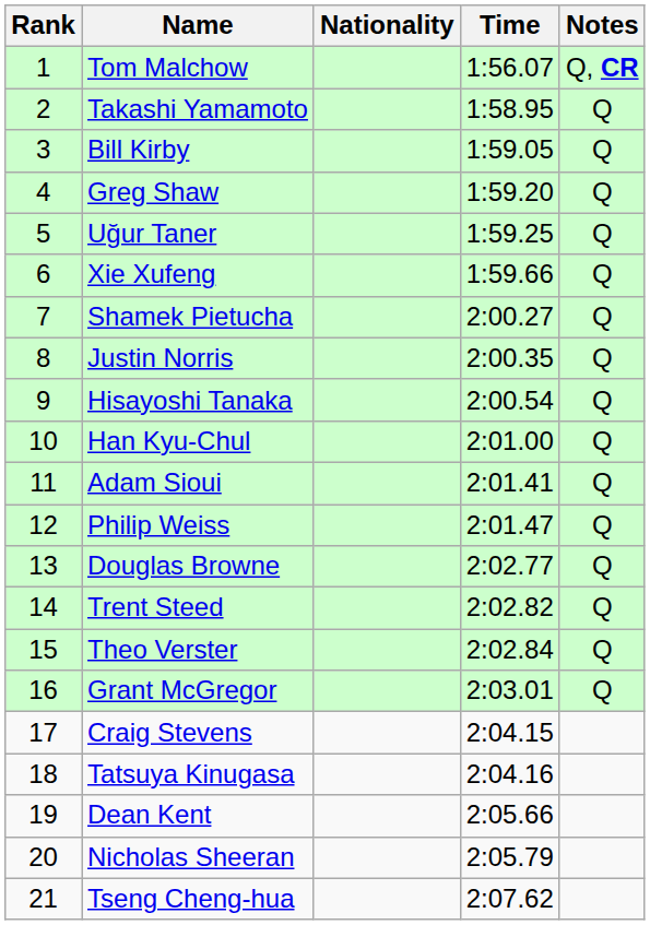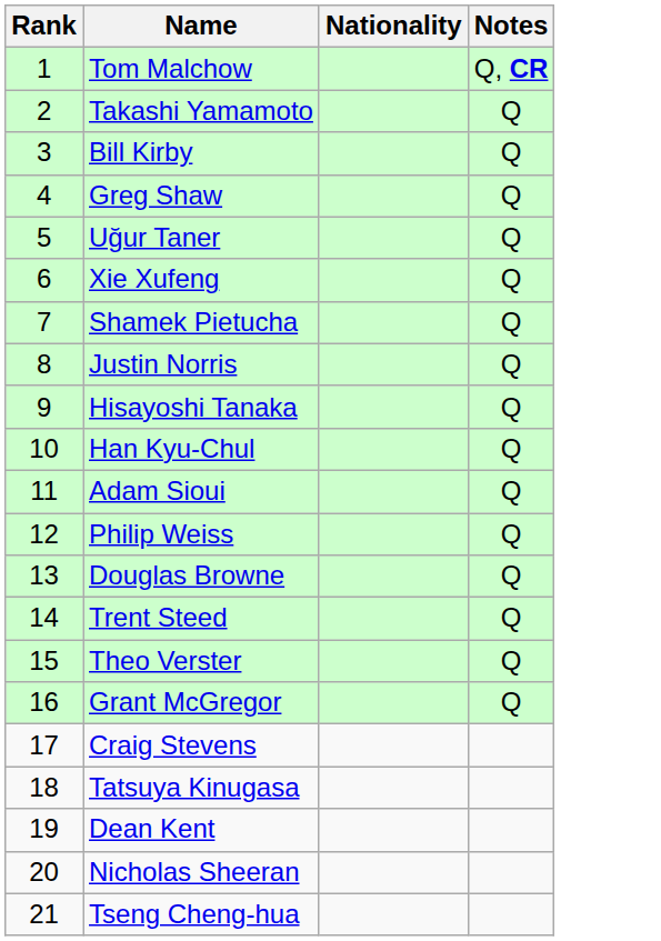 <table class="wikitable sortable" style="text-align:center">
 <tr>
 <th>Rank</th>
 <th>Name</th>
 <th>Nationality</th>
-<th>Time</th>
 <th>Notes</th>
 </tr>
 <tr bgcolor=ccffcc>
 <td>1</td>
 <td align=left><a href='#'>Tom Malchow</a></td>
 <td align=left></td>
-<td>1:56.07</td>
 <td>Q, <strong><a href='#'>CR</a></strong></td>
 </tr>
 <tr bgcolor=ccffcc>
 <td>2</td>
 <td align=left><a href='#'>Takashi Yamamoto</a></td>
 <td align=left></td>
-<td>1:58.95</td>
 <td>Q</td>
 </tr>
 <tr bgcolor=ccffcc>
 <td>3</td>
 <td align=left><a href='#'>Bill Kirby</a></td>
 <td align=left></td>
-<td>1:59.05</td>
 <td>Q</td>
 </tr>
 <tr bgcolor=ccffcc>
 <td>4</td>
 <td align=left><a href='#'>Greg Shaw</a></td>
 <td align=left></td>
-<td>1:59.20</td>
 <td>Q</td>
 </tr>
 <tr bgcolor=ccffcc>
 <td>5</td>
 <td align=left><a href='#'>Uğur Taner</a></td>
 <td align=left></td>
-<td>1:59.25</td>
 <td>Q</td>
 </tr>
 <tr bgcolor=ccffcc>
 <td>6</td>
 <td align=left><a href='#'>Xie Xufeng</a></td>
 <td align=left></td>
-<td>1:59.66</td>
 <td>Q</td>
 </tr>
 <tr bgcolor=ccffcc>
 <td>7</td>
 <td align=left><a href='#'>Shamek Pietucha</a></td>
 <td align=left></td>
-<td>2:00.27</td>
 <td>Q</td>
 </tr>
 <tr bgcolor=ccffcc>
 <td>8</td>
 <td align=left><a href='#'>Justin Norris</a></td>
 <td align=left></td>
-<td>2:00.35</td>
 <td>Q</td>
 </tr>
 <tr bgcolor=ccffcc>
 <td>9</td>
 <td align=left><a href='#'>Hisayoshi Tanaka</a></td>
 <td align=left></td>
-<td>2:00.54</td>
 <td>Q</td>
 </tr>
 <tr bgcolor=ccffcc>
 <td>10</td>
 <td align=left><a href='#'>Han Kyu-Chul</a></td>
 <td align=left></td>
-<td>2:01.00</td>
 <td>Q</td>
 </tr>
 <tr bgcolor=ccffcc>
 <td>11</td>
 <td align=left><a href='#'>Adam Sioui</a></td>
 <td align=left></td>
-<td>2:01.41</td>
 <td>Q</td>
 </tr>
 <tr bgcolor=ccffcc>
 <td>12</td>
 <td align=left><a href='#'>Philip Weiss</a></td>
 <td align=left></td>
-<td>2:01.47</td>
 <td>Q</td>
 </tr>
 <tr bgcolor=ccffcc>
 <td>13</td>
 <td align=left><a href='#'>Douglas Browne</a></td>
 <td align=left></td>
-<td>2:02.77</td>
 <td>Q</td>
 </tr>
 <tr bgcolor=ccffcc>
 <td>14</td>
 <td align=left><a href='#'>Trent Steed</a></td>
 <td align=left></td>
-<td>2:02.82</td>
 <td>Q</td>
 </tr>
 <tr bgcolor=ccffcc>
 <td>15</td>
 <td align=left><a href='#'>Theo Verster</a></td>
 <td align=left></td>
-<td>2:02.84</td>
 <td>Q</td>
 </tr>
 <tr bgcolor=ccffcc>
 <td>16</td>
 <td align=left><a href='#'>Grant McGregor</a></td>
 <td align=left></td>
-<td>2:03.01</td>
 <td>Q</td>
 </tr>
 <tr>
 <td>17</td>
 <td align=left><a href='#'>Craig Stevens</a></td>
 <td align=left></td>
-<td>2:04.15</td>
 <td></td>
 </tr>
 <tr>
 <td>18</td>
 <td align=left><a href='#'>Tatsuya Kinugasa</a></td>
 <td align=left></td>
-<td>2:04.16</td>
 <td></td>
 </tr>
 <tr>
 <td>19</td>
 <td align=left><a href='#'>Dean Kent</a></td>
 <td align=left></td>
-<td>2:05.66</td>
 <td></td>
 </tr>
 <tr>
 <td>20</td>
 <td align=left><a href='#'>Nicholas Sheeran</a></td>
 <td align=left></td>
-<td>2:05.79</td>
 <td></td>
 </tr>
 <tr>
 <td>21</td>
 <td align=left><a href='#'>Tseng Cheng-hua</a></td>
 <td align=left></td>
-<td>2:07.62</td>
 <td></td>
 </tr>
 </table>
